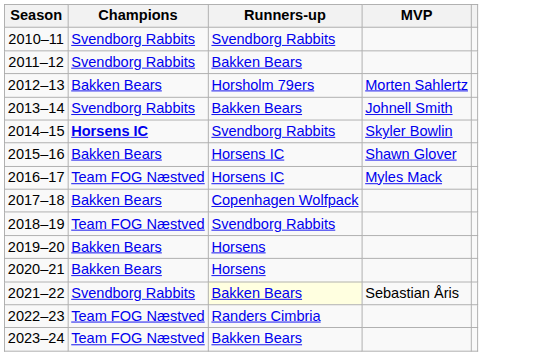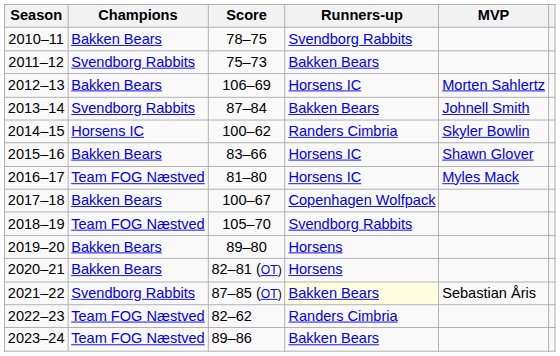 <table class="wikitable">
 <tr>
 <th>Season</th>
 <th>Champions</th>
+<th>Score</th>
 <th>Runners-up</th>
 <th>MVP</th>
 <th></th>
 </tr>
 <tr>
 <td align=center>2010–11</td>
-<td><a href='#'>Svendborg Rabbits</a></td>
+<td><a href='#'>Bakken Bears</a></td>
+<td align=center>78–75</td>
 <td><a href='#'>Svendborg Rabbits</a></td>
 <td></td>
 <td></td>
 </tr>
 <tr>
 <td align=center>2011–12</td>
 <td><a href='#'>Svendborg Rabbits</a></td>
+<td align=center>75–73</td>
 <td><a href='#'>Bakken Bears</a></td>
 <td></td>
 <td></td>
 </tr>
 <tr>
 <td align=center>2012–13</td>
 <td><a href='#'>Bakken Bears</a></td>
-<td><a href='#'>Horsholm 79ers</a></td>
+<td align=center>106–69</td>
+<td><a href='#'>Horsens IC</a></td>
 <td> <a href='#'>Morten Sahlertz</a></td>
 <td align=center></td>
 </tr>
 <tr>
 <td align=center>2013–14</td>
 <td><a href='#'>Svendborg Rabbits</a></td>
+<td align=center>87–84</td>
 <td><a href='#'>Bakken Bears</a></td>
 <td> <a href='#'>Johnell Smith</a></td>
 <td align=center></td>
 </tr>
 <tr>
 <td align=center>2014–15</td>
-<td><strong><a href='#'>Horsens IC</a></strong></td>
-<td><a href='#'>Svendborg Rabbits</a></td>
+<td><a href='#'>Horsens IC</a></td>
+<td align=center>100–62</td>
+<td><a href='#'>Randers Cimbria</a></td>
 <td> <a href='#'>Skyler Bowlin</a></td>
 <td align=center></td>
 </tr>
 <tr>
 <td align=center>2015–16</td>
 <td><a href='#'>Bakken Bears</a></td>
+<td align=center>83–66</td>
 <td><a href='#'>Horsens IC</a></td>
 <td> <a href='#'>Shawn Glover</a></td>
 <td align=center></td>
 </tr>
 <tr>
 <td align=center>2016–17</td>
 <td><a href='#'>Team FOG Næstved</a></td>
+<td align=center>81–80</td>
 <td><a href='#'>Horsens IC</a></td>
 <td> <a href='#'>Myles Mack</a></td>
 <td align=center></td>
 </tr>
 <tr>
 <td align=center>2017–18</td>
 <td><a href='#'>Bakken Bears</a></td>
+<td align=center>100–67</td>
 <td><a href='#'>Copenhagen Wolfpack</a></td>
 <td></td>
 <td></td>
 </tr>
 <tr>
 <td align=center>2018–19</td>
 <td><a href='#'>Team FOG Næstved</a></td>
+<td align=center>105–70</td>
 <td><a href='#'>Svendborg Rabbits</a></td>
 <td></td>
 <td></td>
 </tr>
 <tr>
 <td align=center>2019–20</td>
 <td><a href='#'>Bakken Bears</a></td>
+<td align=center>89–80</td>
 <td><a href='#'>Horsens</a></td>
 <td></td>
 <td></td>
 </tr>
 <tr>
 <td align=center>2020–21</td>
 <td><a href='#'>Bakken Bears</a></td>
+<td align=center>82–81 (<small><a href='#'>OT</a>)</small></td>
 <td><a href='#'>Horsens</a></td>
 <td></td>
 <td></td>
 </tr>
 <tr>
 <td>2021–22</td>
 <td><a href='#'>Svendborg Rabbits</a></td>
+<td>87–85  (<small><a href='#'>OT</a>)</small></td>
 <td style="background: lightyellow;"><a href='#'>Bakken Bears</a></td>
 <td>Sebastian Åris</td>
 <td></td>
 </tr>
 <tr>
 <td>2022–23</td>
 <td><a href='#'>Team FOG Næstved</a></td>
+<td>82–62</td>
 <td><a href='#'>Randers Cimbria</a></td>
 <td></td>
 <td></td>
 </tr>
 <tr>
 <td>2023–24</td>
 <td><a href='#'>Team FOG Næstved</a></td>
+<td>89–86</td>
 <td><a href='#'>Bakken Bears</a></td>
 <td></td>
 <td></td>
 </tr>
 </table>
